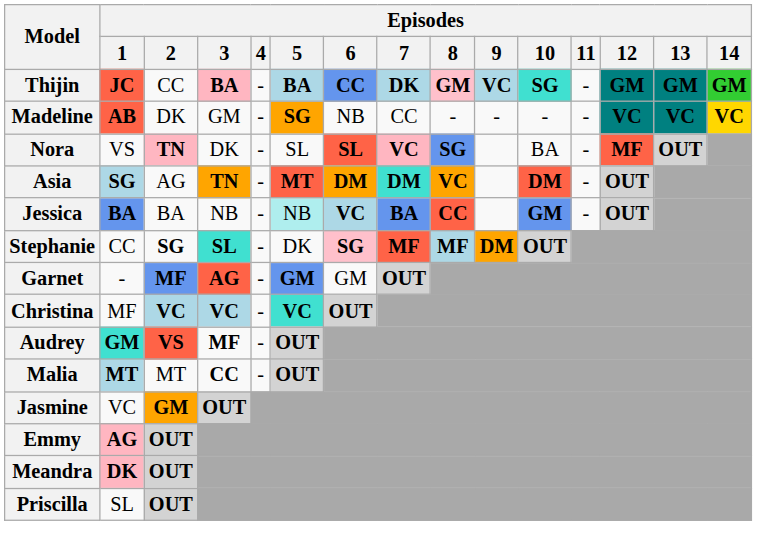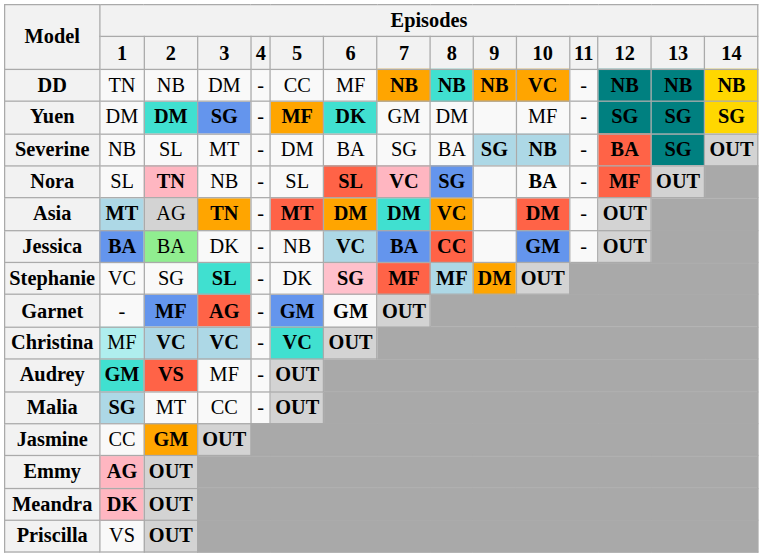 <table class="wikitable" style="text-align:center">
 <tr>
 <th rowspan="2">Model</th>
 <th colspan="14">Episodes</th>
 </tr>
 <tr>
 <th>1</th>
 <th>2</th>
 <th>3</th>
 <th>4</th>
 <th>5</th>
 <th>6</th>
 <th>7</th>
 <th>8</th>
 <th>9</th>
 <th>10</th>
 <th>11</th>
 <th>12</th>
 <th>13</th>
 <th>14</th>
 </tr>
 <tr>
-<th>Thijin</th>
-<td bgcolor="tomato"><strong>JC</strong></td>
+<th>DD</th>
+<td>TN</td>
+<td>NB</td>
+<td>DM</td>
+<td>-</td>
 <td>CC</td>
-<td bgcolor="lightpink"><strong>BA</strong></td>
+<td>MF</td>
+<td bgcolor="orange"><strong>NB</strong></td>
+<td bgcolor="turquoise"><strong>NB</strong></td>
+<td bgcolor="orange"><strong>NB</strong></td>
+<td bgcolor="orange"><strong>VC</strong></td>
 <td>-</td>
-<td bgcolor="lightblue"><strong>BA</strong></td>
-<td bgcolor="cornflowerblue"><strong>CC</strong></td>
-<td bgcolor="lightblue"><strong>DK</strong></td>
-<td bgcolor="pink"><strong>GM</strong></td>
-<td bgcolor="lightblue"><strong>VC</strong></td>
-<td bgcolor="turquoise"><strong>SG</strong></td>
-<td>-</td>
-<td bgcolor="teal"><strong>GM</strong></td>
-<td bgcolor="teal"><strong>GM</strong></td>
-<td bgcolor="limegreen"><strong>GM</strong></td>
+<td bgcolor="teal"><strong>NB</strong></td>
+<td bgcolor="teal"><strong>NB</strong></td>
+<td bgcolor= "gold"><strong>NB</strong></td>
 </tr>
 <tr>
-<th>Madeline</th>
-<td bgcolor="tomato"><strong>AB</strong></td>
-<td>DK</td>
+<th>Yuen</th>
+<td>DM</td>
+<td bgcolor="turquoise"><strong>DM</strong></td>
+<td bgcolor="cornflowerblue"><strong>SG</strong></td>
+<td>-</td>
+<td bgcolor="orange"><strong>MF</strong></td>
+<td bgcolor="turquoise"><strong>DK</strong></td>
 <td>GM</td>
+<td>DM</td>
+<td></td>
+<td>MF</td>
 <td>-</td>
-<td bgcolor="orange"><strong>SG</strong></td>
+<td bgcolor="teal"><strong>SG</strong></td>
+<td bgcolor="teal"><strong>SG</strong></td>
+<td bgcolor= "gold"><strong>SG</strong></td>
+</tr>
+<tr>
+<th>Severine</th>
 <td>NB</td>
-<td>CC</td>
+<td>SL</td>
+<td>MT</td>
 <td>-</td>
+<td>DM</td>
+<td>BA</td>
+<td>SG</td>
+<td>BA</td>
+<td bgcolor="lightblue"><strong>SG</strong></td>
+<td bgcolor="lightblue"><strong>NB</strong></td>
 <td>-</td>
-<td>-</td>
-<td>-</td>
-<td bgcolor="teal"><strong>VC</strong></td>
-<td bgcolor="teal"><strong>VC</strong></td>
-<td bgcolor= "gold"><strong>VC</strong></td>
+<td bgcolor="tomato"><strong>BA</strong></td>
+<td bgcolor="teal"><strong>SG</strong></td>
+<td style="background:lightgrey;"><strong>OUT</strong></td>
 </tr>
 <tr>
 <th>Nora</th>
-<td>VS</td>
+<td>SL</td>
 <td bgcolor="lightpink"><strong>TN</strong></td>
-<td>DK</td>
+<td>NB</td>
 <td>-</td>
 <td>SL</td>
 <td bgcolor= "tomato"><strong>SL</strong></td>
 <td bgcolor="lightpink"><strong>VC</strong></td>
 <td bgcolor="cornflowerblue"><strong>SG</strong></td>
 <td></td>
-<td>BA</td>
+<td><strong>BA</strong></td>
 <td>-</td>
 <td bgcolor= "tomato"><strong>MF</strong></td>
 <td style="background:lightgrey;"><strong>OUT</strong></td>
 <td style="background:darkgrey;" colspan="1"></td>
 </tr>
 <tr>
 <th>Asia</th>
-<td bgcolor="lightblue"><strong>SG</strong></td>
-<td>AG</td>
+<td bgcolor="lightblue"><strong>MT</strong></td>
+<td style="background: lightgrey;">AG</td>
 <td bgcolor="orange"><strong>TN</strong></td>
 <td>-</td>
 <td bgcolor="tomato"><strong>MT</strong></td>
 <td bgcolor="orange"><strong>DM</strong></td>
 <td bgcolor="turquoise"><strong>DM</strong></td>
 <td bgcolor="orange"><strong>VC</strong></td>
 <td></td>
 <td bgcolor="tomato"><strong>DM</strong></td>
 <td>-</td>
 <td style="background:lightgrey;"><strong>OUT</strong></td>
 <td style="background:darkgrey;" colspan="2"></td>
 </tr>
 <tr>
 <th>Jessica</th>
 <td bgcolor="cornflowerblue"><strong>BA</strong></td>
-<td>BA</td>
+<td style="background: lightgreen;">BA</td>
+<td>DK</td>
+<td>-</td>
 <td>NB</td>
-<td>-</td>
-<td style="background: paleturquoise;">NB</td>
 <td bgcolor="lightblue"><strong>VC</strong></td>
 <td bgcolor="cornflowerblue"><strong>BA</strong></td>
 <td bgcolor="tomato"><strong>CC</strong></td>
 <td></td>
 <td bgcolor="cornflowerblue"><strong>GM</strong></td>
 <td>-</td>
 <td style="background:lightgrey;"><strong>OUT</strong></td>
 <td style="background:darkgrey;" colspan="2"></td>
 </tr>
 <tr>
 <th>Stephanie</th>
-<td>CC</td>
-<td><strong>SG</strong></td>
+<td>VC</td>
+<td>SG</td>
 <td bgcolor="turquoise"><strong>SL</strong></td>
 <td>-</td>
 <td>DK</td>
 <td bgcolor="pink"><strong>SG</strong></td>
 <td bgcolor="tomato"><strong>MF</strong></td>
 <td bgcolor="lightblue"><strong>MF</strong></td>
 <td bgcolor="orange"><strong>DM</strong></td>
 <td style="background:lightgrey;"><strong>OUT</strong></td>
 <td style="background:darkgrey;" colspan="4"></td>
 </tr>
 <tr>
 <th>Garnet</th>
 <td>-</td>
 <td bgcolor="cornflowerblue"><strong>MF</strong></td>
 <td bgcolor="tomato"><strong>AG</strong></td>
 <td>-</td>
 <td bgcolor="cornflowerblue"><strong>GM</strong></td>
-<td>GM</td>
+<td><strong>GM</strong></td>
 <td style="background:lightgrey;"><strong>OUT</strong></td>
 <td style="background:darkgrey;" colspan="7"></td>
 </tr>
 <tr>
 <th>Christina</th>
-<td>MF</td>
+<td style="background: paleturquoise;">MF</td>
 <td bgcolor="lightblue"><strong>VC</strong></td>
 <td bgcolor="lightblue"><strong>VC</strong></td>
 <td>-</td>
 <td bgcolor="turquoise"><strong>VC</strong></td>
 <td style="background:lightgrey;"><strong>OUT</strong></td>
 <td style="background:darkgrey;" colspan="8"></td>
 </tr>
 <tr>
 <th>Audrey</th>
 <td bgcolor="turquoise"><strong>GM</strong></td>
 <td bgcolor="tomato"><strong>VS</strong></td>
-<td><strong>MF</strong></td>
+<td>MF</td>
 <td>-</td>
 <td style="background:lightgrey;"><strong>OUT</strong></td>
 <td style="background:darkgrey;" colspan="9"></td>
 </tr>
 <tr>
 <th>Malia</th>
-<td bgcolor="lightblue"><strong>MT</strong></td>
+<td bgcolor="lightblue"><strong>SG</strong></td>
 <td>MT</td>
-<td><strong>CC</strong></td>
+<td>CC</td>
 <td>-</td>
 <td style="background:lightgrey;"><strong>OUT</strong></td>
 <td style="background:darkgrey;" colspan="9"></td>
 </tr>
 <tr>
 <th>Jasmine</th>
-<td>VC</td>
+<td>CC</td>
 <td bgcolor="orange"><strong>GM</strong></td>
 <td style="background:lightgrey;"><strong>OUT</strong></td>
 <td style="background:darkgrey;" colspan="11"></td>
 </tr>
 <tr>
 <th>Emmy</th>
 <td bgcolor="lightpink"><strong>AG</strong></td>
 <td style="background:lightgrey;"><strong>OUT</strong></td>
 <td style="background:darkgrey;" colspan="12"></td>
 </tr>
 <tr>
 <th>Meandra</th>
 <td bgcolor="lightpink"><strong>DK</strong></td>
 <td style="background:lightgrey;"><strong>OUT</strong></td>
 <td style="background:darkgrey;" colspan="12"></td>
 </tr>
 <tr>
 <th>Priscilla</th>
-<td>SL</td>
+<td>VS</td>
 <td style="background:lightgrey;"><strong>OUT</strong></td>
 <td style="background:darkgrey;" colspan="12"></td>
 </tr>
 </table>
